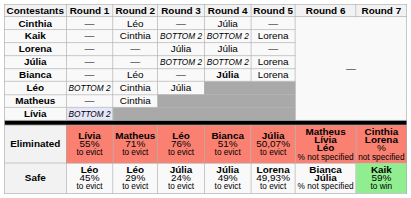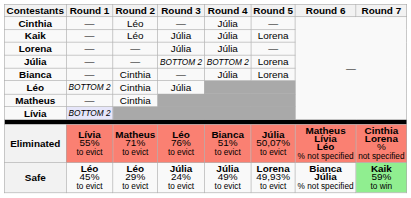 <table class="wikitable" style="text-align:center; line-height:13px;">
 <tr>
 <th>Contestants</th>
 <th>Round 1</th>
 <th>Round 2</th>
 <th>Round 3</th>
 <th>Round 4</th>
 <th>Round 5</th>
 <th>Round 6</th>
 <th>Round 7</th>
 </tr>
 <tr>
 <td><strong>Cinthia</strong></td>
 <td>—</td>
 <td>Léo</td>
 <td>—</td>
 <td>Júlia</td>
 <td>—</td>
 <td rowspan=8 colspan=2>—</td>
 </tr>
 <tr>
 <td><strong>Kaik</strong></td>
 <td>—</td>
-<td>Cinthia</td>
-<td><small><em>BOTTOM 2</em></small></td>
-<td><small><em>BOTTOM 2</em></small></td>
+<td>Léo</td>
+<td>Júlia</td>
+<td>Júlia</td>
 <td>Lorena</td>
 </tr>
 <tr>
 <td><strong>Lorena</strong></td>
 <td>—</td>
 <td>—</td>
 <td>Júlia</td>
 <td>Júlia</td>
 <td>—</td>
 </tr>
 <tr>
 <td><strong>Júlia</strong></td>
 <td>—</td>
 <td>—</td>
 <td><small><em>BOTTOM 2</em></small></td>
 <td><small><em>BOTTOM 2</em></small></td>
 <td>Lorena</td>
 </tr>
 <tr>
 <td><strong>Bianca</strong></td>
 <td>—</td>
-<td>Léo</td>
+<td>Cinthia</td>
 <td>—</td>
-<td><strong>Júlia</strong></td>
+<td>Júlia</td>
 <td>Lorena</td>
 </tr>
 <tr>
 <td><strong>Léo</strong></td>
 <td><small><em>BOTTOM 2</em></small></td>
 <td>Cinthia</td>
 <td>Júlia</td>
 <td colspan=2 bgcolor="A9A9A9"></td>
 </tr>
 <tr>
 <td><strong>Matheus</strong></td>
 <td>—</td>
 <td>Cinthia</td>
 <td colspan=3 bgcolor="A9A9A9"></td>
 </tr>
 <tr>
 <td><strong>Lívia</strong></td>
 <td style="background: lavender;"><small><em>BOTTOM 2</em></small></td>
 <td colspan=4 bgcolor="A9A9A9"></td>
 </tr>
 <tr>
 <td colspan="19" bgcolor="000000"></td>
 </tr>
 <tr>
 <th>Eliminated</th>
 <td bgcolor="FA8072"><strong>Lívia</strong><br>55%<small><br>to evict</small></td>
 <td bgcolor="FA8072"><strong>Matheus</strong><br>71%<small><br>to evict</small></td>
 <td bgcolor="FA8072"><strong>Léo</strong><br>76%<small><br>to evict</small></td>
 <td bgcolor="FA8072"><strong>Bianca</strong><br>51%<small><br>to evict</small></td>
 <td bgcolor="FA8072"><strong>Júlia</strong><br>50,07%<small><br>to evict</small></td>
 <td bgcolor="FA8072"><strong>Matheus</strong><br><strong>Lívia</strong><br><strong>Léo</strong><small><br>% not specified</small></td>
 <td bgcolor="FA8072"><strong>Cinthia<br>Lorena</strong><br>%<small><br>not specified</small></td>
 </tr>
 <tr>
 <th>Safe</th>
 <td><strong>Léo</strong><br>45%<small><br>to evict</small></td>
 <td><strong>Léo</strong> <br>29%<small><br>to evict</small></td>
 <td><strong>Júlia</strong><br>24%<small><br>to evict</small></td>
 <td><strong>Júlia</strong><br>49%<small><br>to evict</small></td>
 <td><strong>Lorena</strong><br>49,93%<small><br>to evict</small></td>
 <td><strong>Bianca</strong><br><strong>Júlia</strong><small><br>% not specified</small></td>
 <td style="background:lightgreen;"><strong>Kaik</strong><br>59%<small><br>to win</small></td>
 </tr>
 </table>
